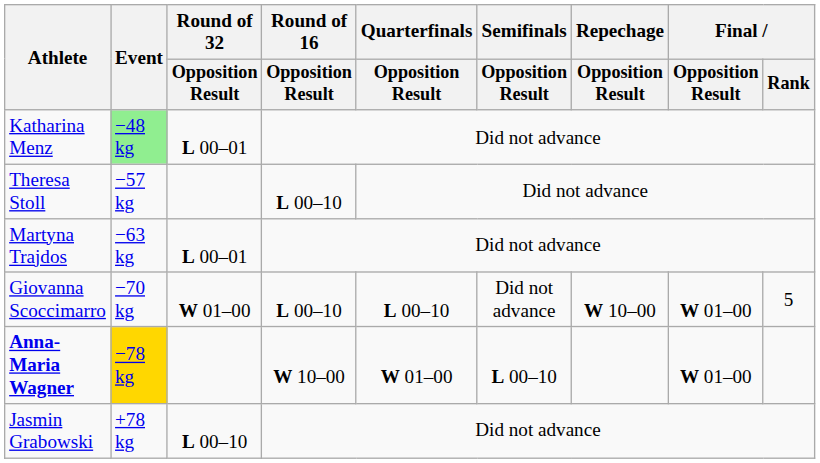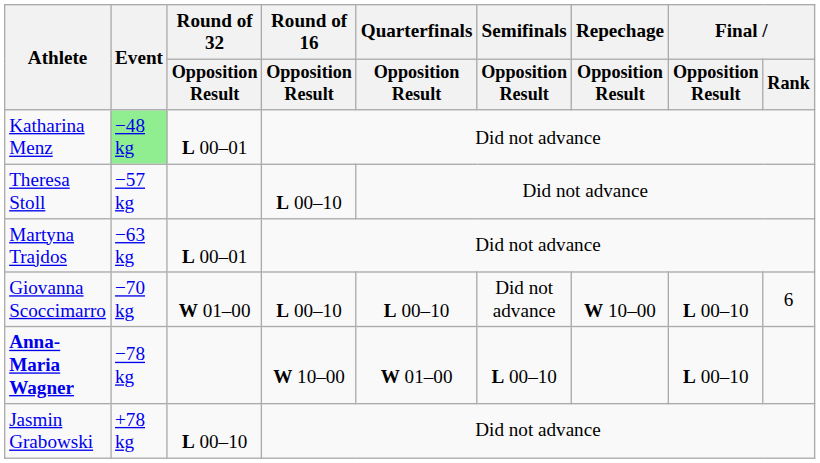 <table class="wikitable" style="font-size:90%">
 <tr>
 <th rowspan="2">Athlete</th>
 <th rowspan="2">Event</th>
 <th>Round of 32</th>
 <th>Round of 16</th>
 <th>Quarterfinals</th>
 <th>Semifinals</th>
 <th>Repechage</th>
 <th colspan=2>Final / </th>
 </tr>
 <tr style="font-size:95%">
 <th>Opposition<br>Result</th>
 <th>Opposition<br>Result</th>
 <th>Opposition<br>Result</th>
 <th>Opposition<br>Result</th>
 <th>Opposition<br>Result</th>
 <th>Opposition<br>Result</th>
 <th>Rank</th>
 </tr>
 <tr align=center>
 <td align=left><a href='#'>Katharina Menz</a></td>
 <td align=left style="background: lightgreen;"><a href='#'>−48 kg</a></td>
 <td><br><strong>L</strong> 00–01</td>
 <td colspan=6>Did not advance</td>
 </tr>
 <tr align=center>
 <td align=left><a href='#'>Theresa Stoll</a></td>
 <td align=left><a href='#'>−57 kg</a></td>
 <td></td>
 <td><br><strong>L</strong> 00–10</td>
 <td colspan=5>Did not advance</td>
 </tr>
 <tr align=center>
 <td align=left><a href='#'>Martyna Trajdos</a></td>
 <td align=left><a href='#'>−63 kg</a></td>
 <td><br><strong>L</strong> 00–01</td>
 <td colspan=6>Did not advance</td>
 </tr>
 <tr align=center>
 <td align=left><a href='#'>Giovanna Scoccimarro</a></td>
 <td align=left><a href='#'>−70 kg</a></td>
 <td><br><strong>W</strong> 01–00</td>
 <td><br><strong>L</strong> 00–10</td>
 <td><br><strong>L</strong> 00–10</td>
 <td>Did not advance</td>
 <td><br><strong>W</strong> 10–00</td>
-<td><br><strong>W</strong> 01–00</td>
-<td>5</td>
+<td><br><strong>L</strong> 00–10</td>
+<td>6</td>
 </tr>
 <tr align=center>
 <td align=left><strong><a href='#'>Anna-Maria Wagner</a></strong></td>
-<td align=left style="background: gold;"><a href='#'>−78 kg</a></td>
+<td align=left><a href='#'>−78 kg</a></td>
 <td></td>
 <td><br><strong>W</strong> 10–00</td>
 <td><br><strong>W</strong> 01–00</td>
 <td><br><strong>L</strong> 00–10</td>
 <td></td>
-<td><br><strong>W</strong> 01–00</td>
+<td><br><strong>L</strong> 00–10</td>
 <td></td>
 </tr>
 <tr align=center>
 <td align=left><a href='#'>Jasmin Grabowski</a></td>
 <td align=left><a href='#'>+78 kg</a></td>
 <td><br><strong>L</strong> 00–10</td>
 <td colspan=6>Did not advance</td>
 </tr>
 </table>
